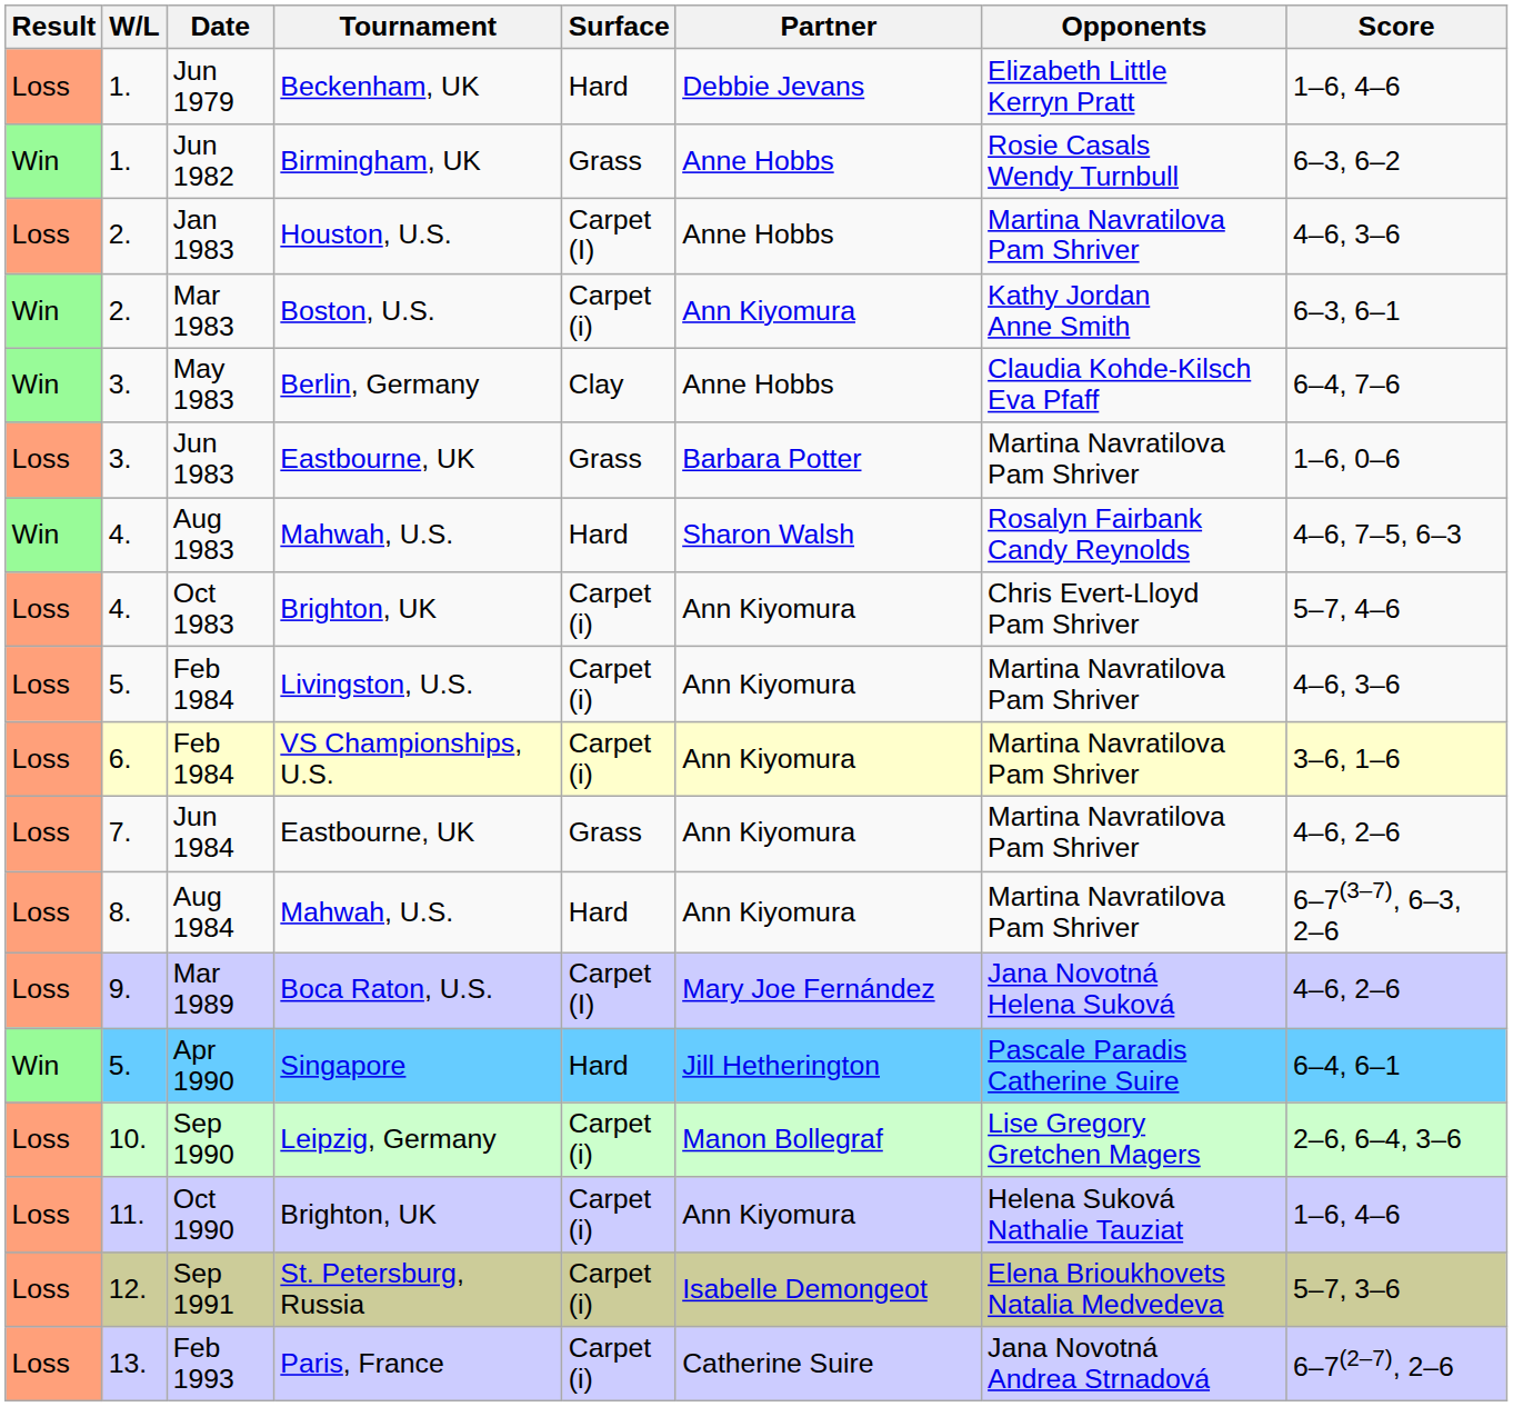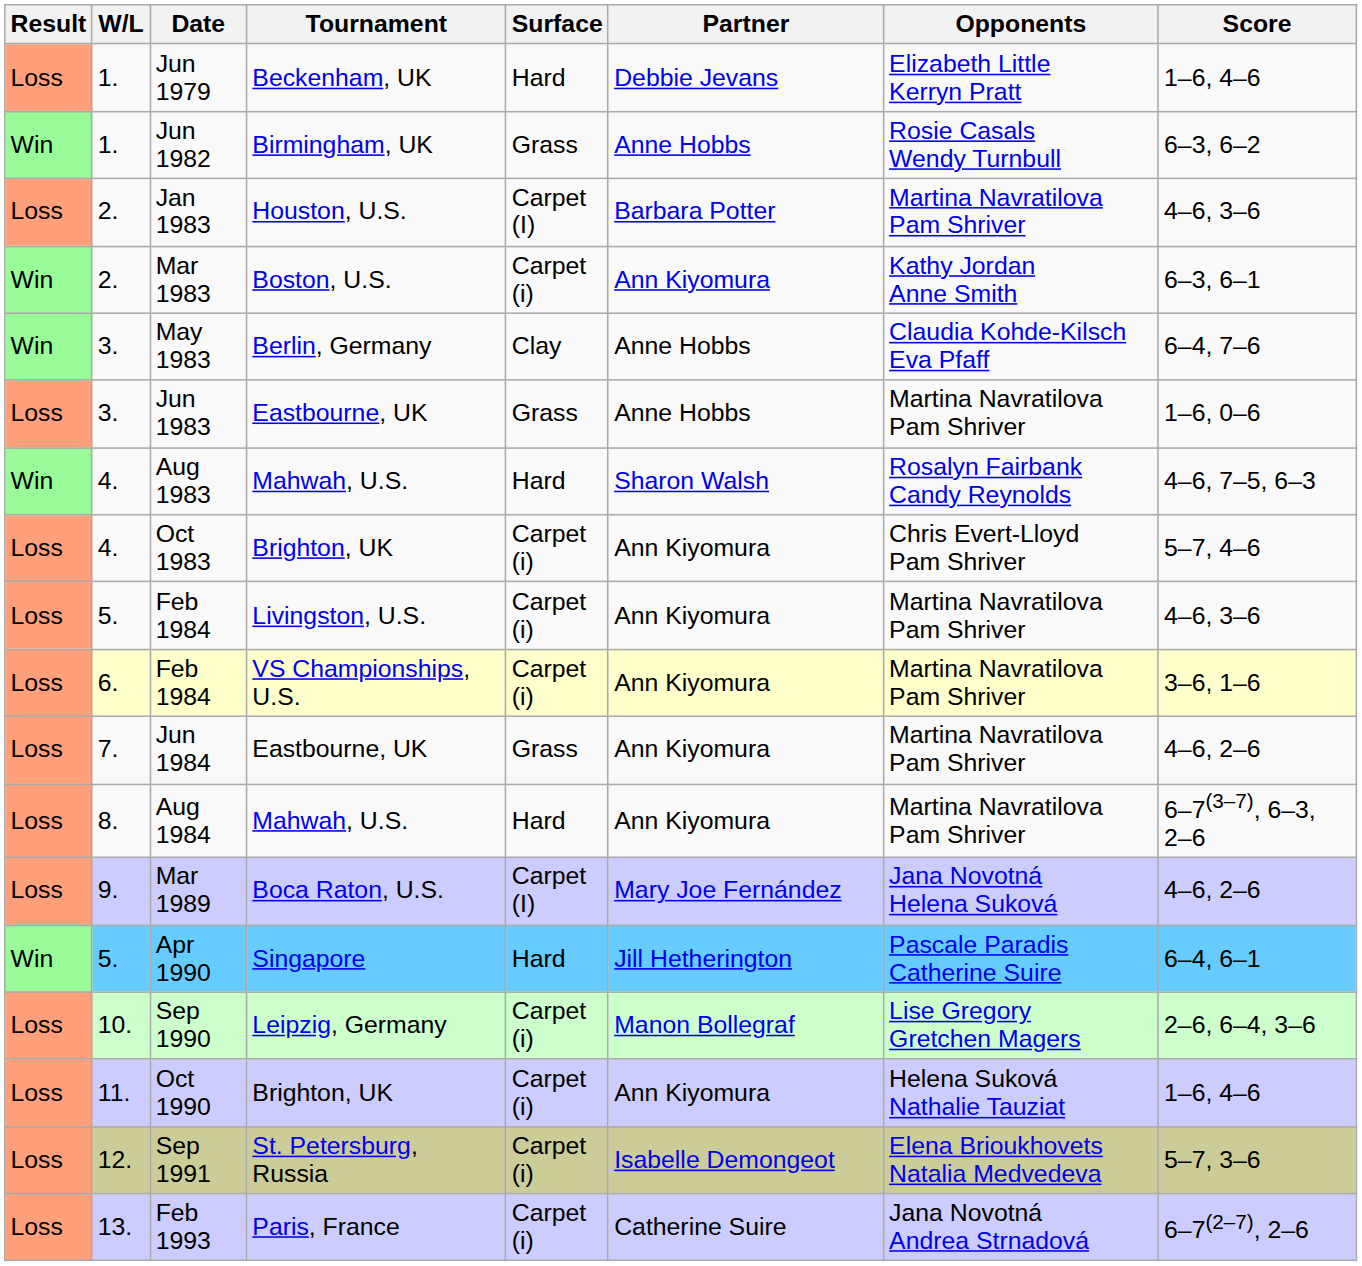 <table class="sortable wikitable">
 <tr>
 <th style="width:40px">Result</th>
 <th style="width:30px" class="unsortable">W/L</th>
 <th style="width:55px">Date</th>
 <th style="width:160px">Tournament</th>
 <th style="width:55px">Surface</th>
 <th style="width:170px">Partner</th>
 <th style="width:170px">Opponents</th>
 <th style="width:120px" class="unsortable">Score</th>
 </tr>
 <tr>
 <td style="background:#ffa07a;">Loss</td>
 <td>1.</td>
 <td>Jun 1979</td>
 <td><a href='#'>Beckenham</a>, UK</td>
 <td>Hard</td>
 <td> <a href='#'>Debbie Jevans</a></td>
 <td> <a href='#'>Elizabeth Little</a> <br>  <a href='#'>Kerryn Pratt</a></td>
 <td>1–6, 4–6</td>
 </tr>
 <tr>
 <td style="background:#98fb98;">Win</td>
 <td>1.</td>
 <td>Jun 1982</td>
 <td><a href='#'>Birmingham</a>, UK</td>
 <td>Grass</td>
 <td> <a href='#'>Anne Hobbs</a></td>
 <td> <a href='#'>Rosie Casals</a> <br>  <a href='#'>Wendy Turnbull</a></td>
 <td>6–3, 6–2</td>
 </tr>
 <tr>
 <td style="background:#ffa07a;">Loss</td>
 <td>2.</td>
 <td>Jan 1983</td>
 <td><a href='#'>Houston</a>, U.S.</td>
 <td>Carpet (I)</td>
-<td> Anne Hobbs</td>
+<td> <a href='#'>Barbara Potter</a></td>
 <td> <a href='#'>Martina Navratilova</a> <br>  <a href='#'>Pam Shriver</a></td>
 <td>4–6, 3–6</td>
 </tr>
 <tr>
 <td style="background:#98fb98;">Win</td>
 <td>2.</td>
 <td>Mar 1983</td>
 <td><a href='#'>Boston</a>, U.S.</td>
 <td>Carpet (i)</td>
 <td> <a href='#'>Ann Kiyomura</a></td>
 <td> <a href='#'>Kathy Jordan</a> <br>  <a href='#'>Anne Smith</a></td>
 <td>6–3, 6–1</td>
 </tr>
 <tr>
 <td style="background:#98fb98;">Win</td>
 <td>3.</td>
 <td>May 1983</td>
 <td><a href='#'>Berlin</a>, Germany</td>
 <td>Clay</td>
 <td> Anne Hobbs</td>
 <td> <a href='#'>Claudia Kohde-Kilsch</a> <br>  <a href='#'>Eva Pfaff</a></td>
 <td>6–4, 7–6</td>
 </tr>
 <tr>
 <td style="background:#ffa07a;">Loss</td>
 <td>3.</td>
 <td>Jun 1983</td>
 <td><a href='#'>Eastbourne</a>, UK</td>
 <td>Grass</td>
-<td> <a href='#'>Barbara Potter</a></td>
+<td> Anne Hobbs</td>
 <td> Martina Navratilova <br>  Pam Shriver</td>
 <td>1–6, 0–6</td>
 </tr>
 <tr>
 <td style="background:#98fb98;">Win</td>
 <td>4.</td>
 <td>Aug 1983</td>
 <td><a href='#'>Mahwah</a>, U.S.</td>
 <td>Hard</td>
 <td> <a href='#'>Sharon Walsh</a></td>
 <td> <a href='#'>Rosalyn Fairbank</a> <br>  <a href='#'>Candy Reynolds</a></td>
 <td>4–6, 7–5, 6–3</td>
 </tr>
 <tr>
 <td style="background:#ffa07a;">Loss</td>
 <td>4.</td>
 <td>Oct 1983</td>
 <td><a href='#'>Brighton</a>, UK</td>
 <td>Carpet (i)</td>
 <td> Ann Kiyomura</td>
 <td> Chris Evert-Lloyd <br>  Pam Shriver</td>
 <td>5–7, 4–6</td>
 </tr>
 <tr>
 <td style="background:#ffa07a;">Loss</td>
 <td>5.</td>
 <td>Feb 1984</td>
 <td><a href='#'>Livingston</a>, U.S.</td>
 <td>Carpet (i)</td>
 <td> Ann Kiyomura</td>
 <td> Martina Navratilova <br>  Pam Shriver</td>
 <td>4–6, 3–6</td>
 </tr>
 <tr style="background:#ffffcc;">
 <td style="background:#ffa07a;">Loss</td>
 <td>6.</td>
 <td>Feb 1984</td>
 <td><a href='#'>VS Championships</a>, U.S.</td>
 <td>Carpet (i)</td>
 <td> Ann Kiyomura</td>
 <td> Martina Navratilova <br>  Pam Shriver</td>
 <td>3–6, 1–6</td>
 </tr>
 <tr>
 <td style="background:#ffa07a;">Loss</td>
 <td>7.</td>
 <td>Jun 1984</td>
 <td>Eastbourne, UK</td>
 <td>Grass</td>
 <td> Ann Kiyomura</td>
 <td> Martina Navratilova <br>  Pam Shriver</td>
 <td>4–6, 2–6</td>
 </tr>
 <tr>
 <td style="background:#ffa07a;">Loss</td>
 <td>8.</td>
 <td>Aug 1984</td>
 <td><a href='#'>Mahwah</a>, U.S.</td>
 <td>Hard</td>
 <td> Ann Kiyomura</td>
 <td> Martina Navratilova <br>  Pam Shriver</td>
 <td>6–7<sup>(3–7)</sup>, 6–3, 2–6</td>
 </tr>
 <tr bgcolor="#CCCCFF">
 <td style="background:#ffa07a;">Loss</td>
 <td>9.</td>
 <td>Mar 1989</td>
 <td><a href='#'>Boca Raton</a>, U.S.</td>
 <td>Carpet (I)</td>
 <td> <a href='#'>Mary Joe Fernández</a></td>
 <td> <a href='#'>Jana Novotná</a> <br>  <a href='#'>Helena Suková</a></td>
 <td>4–6, 2–6</td>
 </tr>
 <tr bgcolor="#66CCFF">
 <td style="background:#98fb98;">Win</td>
 <td>5.</td>
 <td>Apr 1990</td>
 <td><a href='#'>Singapore</a></td>
 <td>Hard</td>
 <td> <a href='#'>Jill Hetherington</a></td>
 <td> <a href='#'>Pascale Paradis</a> <br>  <a href='#'>Catherine Suire</a></td>
 <td>6–4, 6–1</td>
 </tr>
 <tr bgcolor="#CCFFCC">
 <td style="background:#ffa07a;">Loss</td>
 <td>10.</td>
 <td>Sep 1990</td>
 <td><a href='#'>Leipzig</a>, Germany</td>
 <td>Carpet (i)</td>
 <td> <a href='#'>Manon Bollegraf</a></td>
 <td> <a href='#'>Lise Gregory</a> <br>  <a href='#'>Gretchen Magers</a></td>
 <td>2–6, 6–4, 3–6</td>
 </tr>
 <tr bgcolor="#CCCCFF">
 <td style="background:#ffa07a;">Loss</td>
 <td>11.</td>
 <td>Oct 1990</td>
 <td>Brighton, UK</td>
 <td>Carpet (i)</td>
 <td> Ann Kiyomura</td>
 <td> Helena Suková <br>  <a href='#'>Nathalie Tauziat</a></td>
 <td>1–6, 4–6</td>
 </tr>
 <tr bgcolor="#CCCC99">
 <td style="background:#ffa07a;">Loss</td>
 <td>12.</td>
 <td>Sep 1991</td>
 <td><a href='#'>St. Petersburg</a>, Russia</td>
 <td>Carpet (i)</td>
 <td> <a href='#'>Isabelle Demongeot</a></td>
 <td> <a href='#'>Elena Brioukhovets</a> <br>  <a href='#'>Natalia Medvedeva</a></td>
 <td>5–7, 3–6</td>
 </tr>
 <tr bgcolor="#CCCCFF">
 <td style="background:#ffa07a;">Loss</td>
 <td>13.</td>
 <td>Feb 1993</td>
 <td><a href='#'>Paris</a>, France</td>
 <td>Carpet (i)</td>
 <td> Catherine Suire</td>
 <td> Jana Novotná  <br>  <a href='#'>Andrea Strnadová</a></td>
 <td>6–7<sup>(2–7)</sup>, 2–6</td>
 </tr>
 </table>
